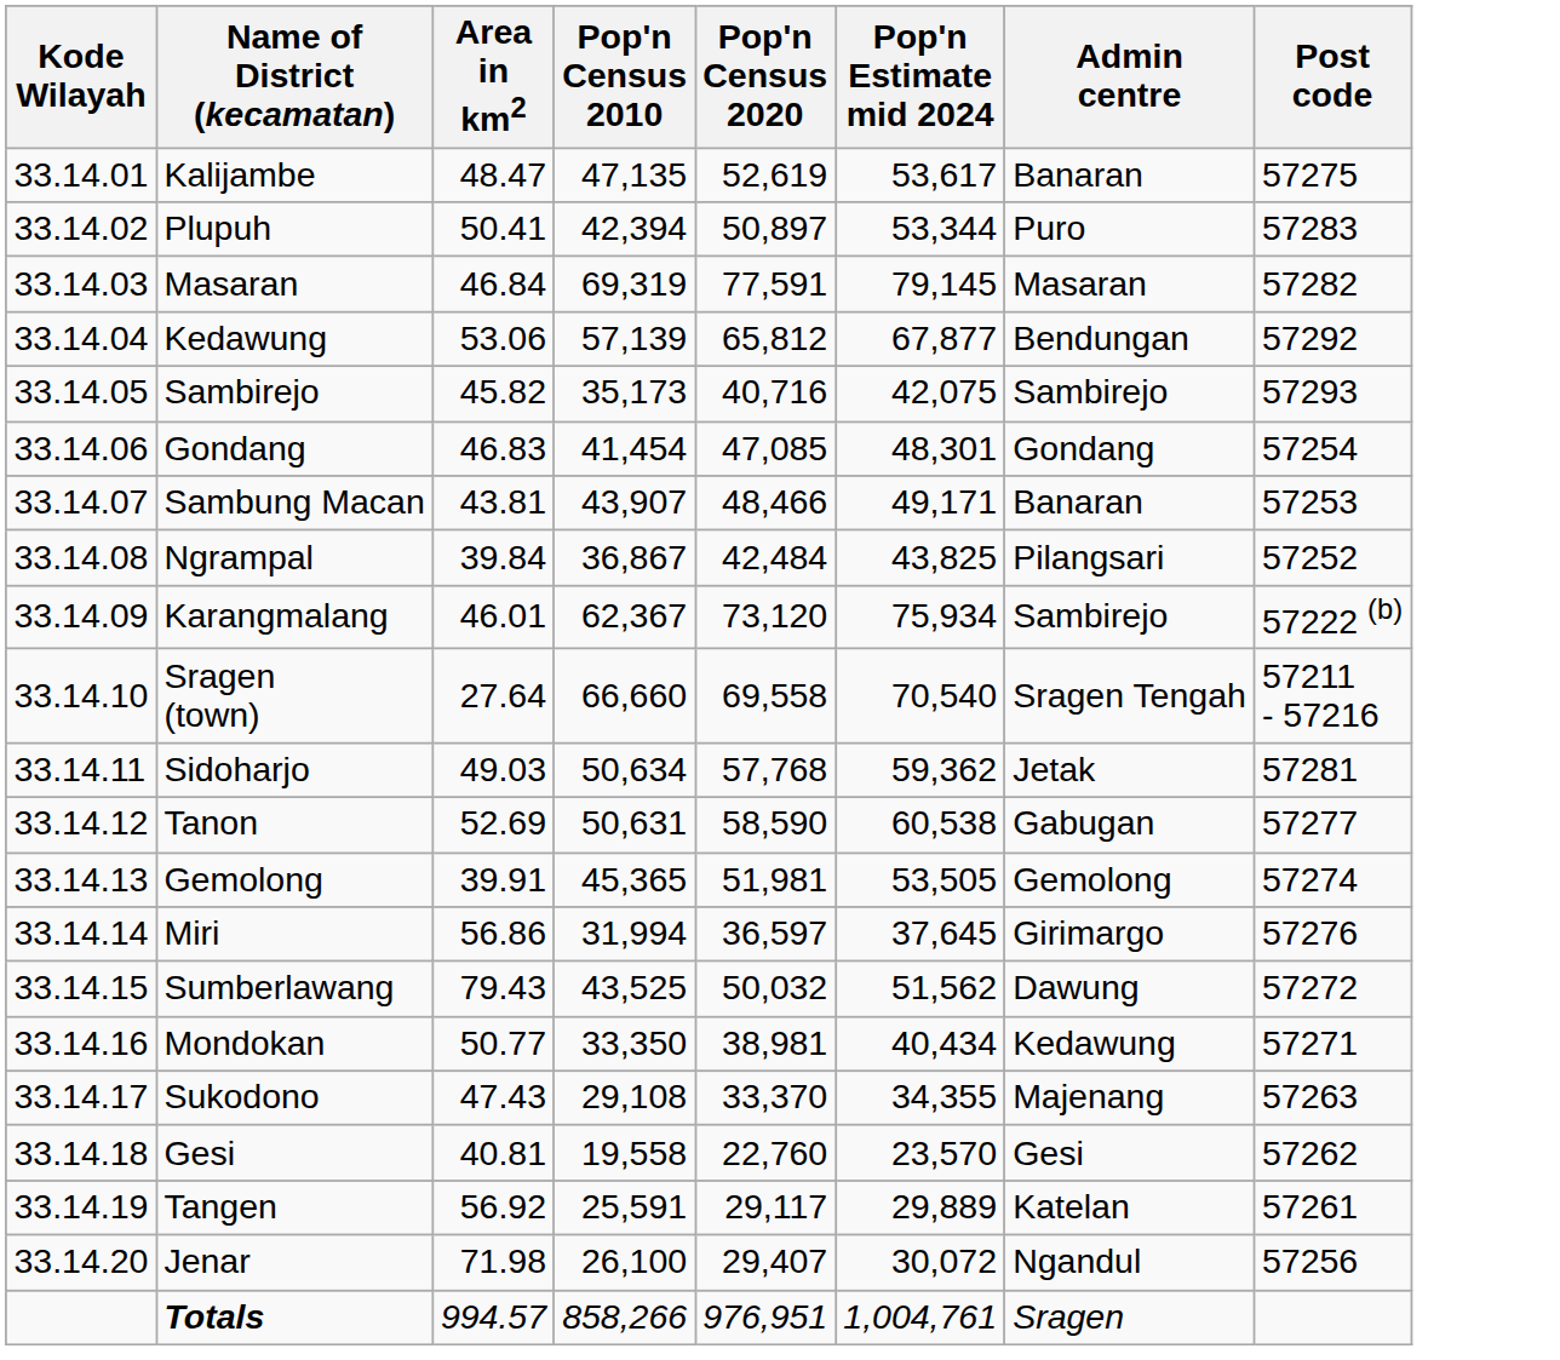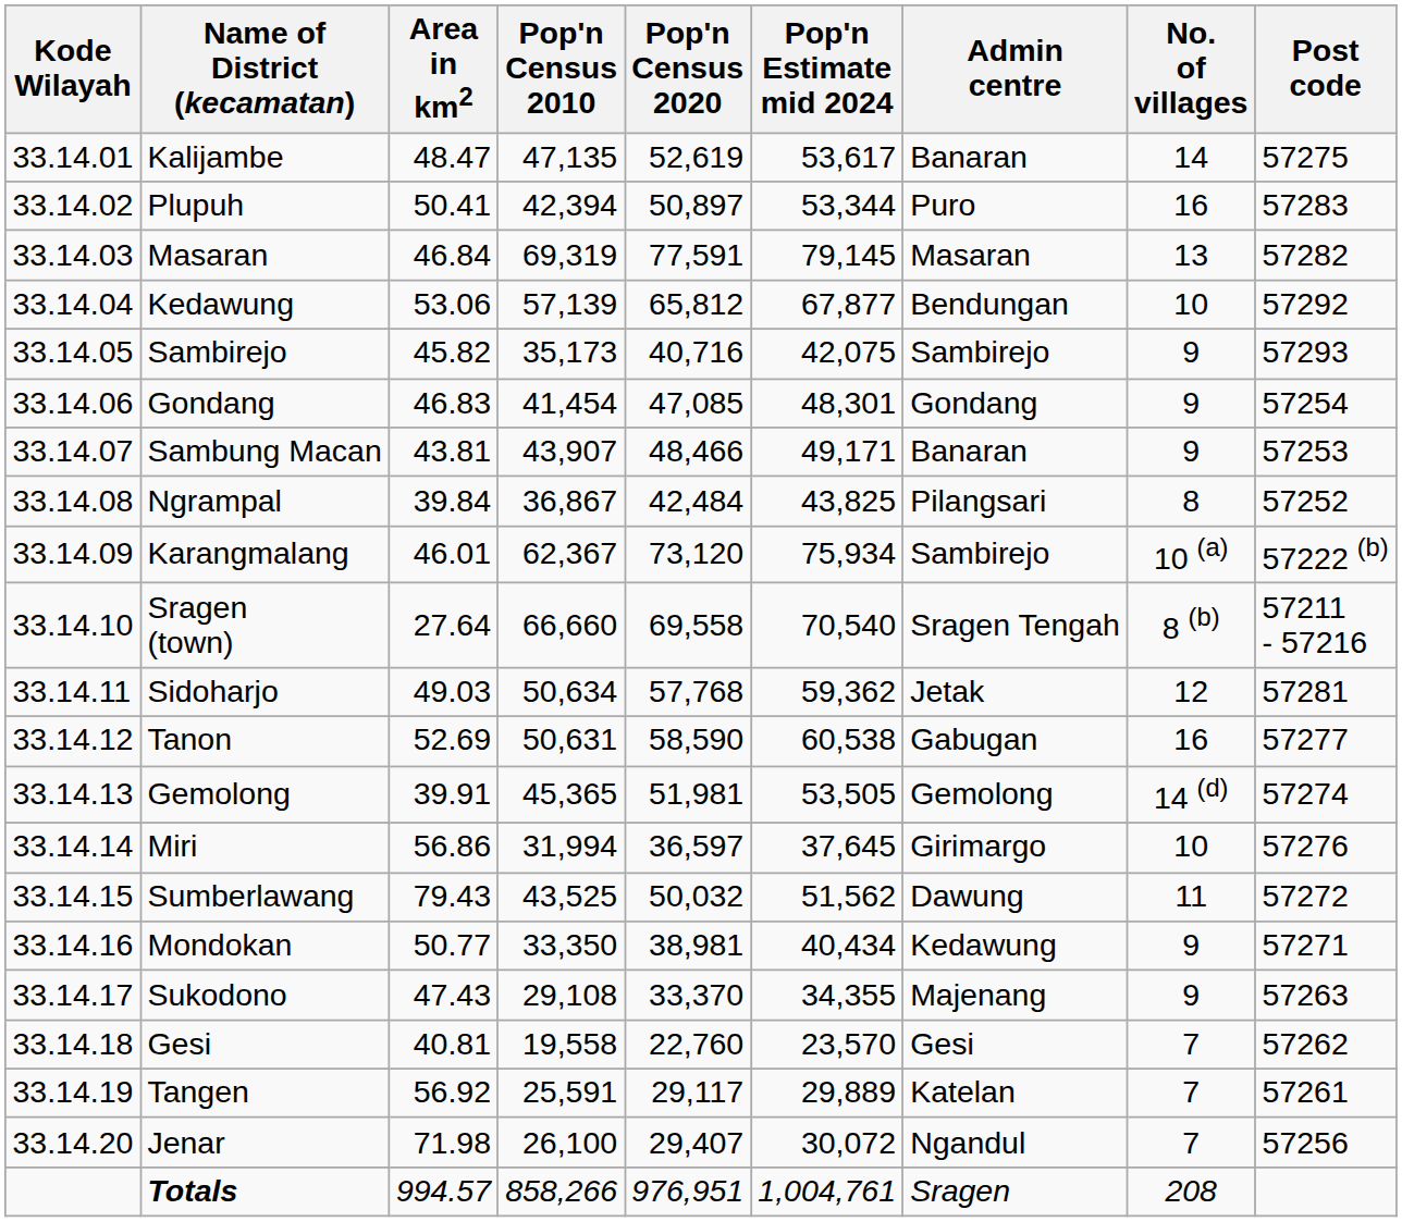 <table class="sortable wikitable">
 <tr>
 <th>Kode <br>Wilayah</th>
 <th>Name of<br>District<br>(<em>kecamatan</em>)</th>
 <th>Area <br> in<br>km<sup>2</sup></th>
 <th>Pop'n<br>Census<br>2010</th>
 <th>Pop'n<br>Census<br>2020</th>
 <th>Pop'n<br>Estimate<br>mid 2024</th>
 <th>Admin<br>centre</th>
+<th>No.<br>of<br>villages</th>
 <th>Post<br>code</th>
 </tr>
 <tr>
 <td>33.14.01</td>
 <td>Kalijambe </td>
 <td align="right">48.47</td>
 <td align="right">47,135</td>
 <td align="right">52,619</td>
 <td align="right">53,617</td>
 <td>Banaran</td>
+<td align="center">14</td>
 <td>57275</td>
 </tr>
 <tr>
 <td>33.14.02</td>
 <td>Plupuh </td>
 <td align="right">50.41</td>
 <td align="right">42,394</td>
 <td align="right">50,897</td>
 <td align="right">53,344</td>
 <td>Puro</td>
+<td align="center">16</td>
 <td>57283</td>
 </tr>
 <tr>
 <td>33.14.03</td>
 <td>Masaran </td>
 <td align="right">46.84</td>
 <td align="right">69,319</td>
 <td align="right">77,591</td>
 <td align="right">79,145</td>
 <td>Masaran</td>
+<td align="center">13</td>
 <td>57282</td>
 </tr>
 <tr>
 <td>33.14.04</td>
 <td>Kedawung </td>
 <td align="right">53.06</td>
 <td align="right">57,139</td>
 <td align="right">65,812</td>
 <td align="right">67,877</td>
 <td>Bendungan</td>
+<td align="center">10</td>
 <td>57292</td>
 </tr>
 <tr>
 <td>33.14.05</td>
 <td>Sambirejo </td>
 <td align="right">45.82</td>
 <td align="right">35,173</td>
 <td align="right">40,716</td>
 <td align="right">42,075</td>
 <td>Sambirejo</td>
+<td align="center">9</td>
 <td>57293</td>
 </tr>
 <tr>
 <td>33.14.06</td>
 <td>Gondang </td>
 <td align="right">46.83</td>
 <td align="right">41,454</td>
 <td align="right">47,085</td>
 <td align="right">48,301</td>
 <td>Gondang</td>
+<td align="center">9</td>
 <td>57254</td>
 </tr>
 <tr>
 <td>33.14.07</td>
 <td>Sambung Macan </td>
 <td align="right">43.81</td>
 <td align="right">43,907</td>
 <td align="right">48,466</td>
 <td align="right">49,171</td>
 <td>Banaran</td>
+<td align="center">9</td>
 <td>57253</td>
 </tr>
 <tr>
 <td>33.14.08</td>
 <td>Ngrampal </td>
 <td align="right">39.84</td>
 <td align="right">36,867</td>
 <td align="right">42,484</td>
 <td align="right">43,825</td>
 <td>Pilangsari</td>
+<td align="center">8</td>
 <td>57252</td>
 </tr>
 <tr>
 <td>33.14.09</td>
 <td>Karangmalang </td>
 <td align="right">46.01</td>
 <td align="right">62,367</td>
 <td align="right">73,120</td>
 <td align="right">75,934</td>
 <td>Sambirejo</td>
+<td align="center">10 <sup>(a)</sup></td>
 <td>57222 <sup>(b)</sup></td>
 </tr>
 <tr>
 <td>33.14.10</td>
 <td>Sragen <br>(town)</td>
 <td align="right">27.64</td>
 <td align="right">66,660</td>
 <td align="right">69,558</td>
 <td align="right">70,540</td>
 <td>Sragen Tengah</td>
+<td align="center">8 <sup>(b)</sup></td>
 <td>57211 <br>- 57216</td>
 </tr>
 <tr>
 <td>33.14.11</td>
 <td>Sidoharjo </td>
 <td align="right">49.03</td>
 <td align="right">50,634</td>
 <td align="right">57,768</td>
 <td align="right">59,362</td>
 <td>Jetak</td>
+<td align="center">12</td>
 <td>57281</td>
 </tr>
 <tr>
 <td>33.14.12</td>
 <td>Tanon </td>
 <td align="right">52.69</td>
 <td align="right">50,631</td>
 <td align="right">58,590</td>
 <td align="right">60,538</td>
 <td>Gabugan</td>
+<td align="center">16</td>
 <td>57277</td>
 </tr>
 <tr>
 <td>33.14.13</td>
 <td>Gemolong </td>
 <td align="right">39.91</td>
 <td align="right">45,365</td>
 <td align="right">51,981</td>
 <td align="right">53,505</td>
 <td>Gemolong</td>
+<td align="center">14 <sup>(d)</sup></td>
 <td>57274</td>
 </tr>
 <tr>
 <td>33.14.14</td>
 <td>Miri </td>
 <td align="right">56.86</td>
 <td align="right">31,994</td>
 <td align="right">36,597</td>
 <td align="right">37,645</td>
 <td>Girimargo</td>
+<td align="center">10</td>
 <td>57276</td>
 </tr>
 <tr>
 <td>33.14.15</td>
 <td>Sumberlawang </td>
 <td align="right">79.43</td>
 <td align="right">43,525</td>
 <td align="right">50,032</td>
 <td align="right">51,562</td>
 <td>Dawung</td>
+<td align="center">11</td>
 <td>57272</td>
 </tr>
 <tr>
 <td>33.14.16</td>
 <td>Mondokan </td>
 <td align="right">50.77</td>
 <td align="right">33,350</td>
 <td align="right">38,981</td>
 <td align="right">40,434</td>
 <td>Kedawung</td>
+<td align="center">9</td>
 <td>57271</td>
 </tr>
 <tr>
 <td>33.14.17</td>
 <td>Sukodono </td>
 <td align="right">47.43</td>
 <td align="right">29,108</td>
 <td align="right">33,370</td>
 <td align="right">34,355</td>
 <td>Majenang</td>
+<td align="center">9</td>
 <td>57263</td>
 </tr>
 <tr>
 <td>33.14.18</td>
 <td>Gesi </td>
 <td align="right">40.81</td>
 <td align="right">19,558</td>
 <td align="right">22,760</td>
 <td align="right">23,570</td>
 <td>Gesi</td>
+<td align="center">7</td>
 <td>57262</td>
 </tr>
 <tr>
 <td>33.14.19</td>
 <td>Tangen </td>
 <td align="right">56.92</td>
 <td align="right">25,591</td>
 <td align="right">29,117</td>
 <td align="right">29,889</td>
 <td>Katelan</td>
+<td align="center">7</td>
 <td>57261</td>
 </tr>
 <tr>
 <td>33.14.20</td>
 <td>Jenar </td>
 <td align="right">71.98</td>
 <td align="right">26,100</td>
 <td align="right">29,407</td>
 <td align="right">30,072</td>
 <td>Ngandul</td>
+<td align="center">7</td>
 <td>57256</td>
 </tr>
 <tr>
 <td></td>
 <td><strong><em>Totals</em></strong></td>
 <td align="right"><em>994.57</em></td>
 <td align="right"><em>858,266</em></td>
 <td align="right"><em>976,951</em></td>
 <td align="right"><em>1,004,761</em></td>
 <td><em>Sragen</em></td>
+<td align="center"><em>208</em></td>
 <td></td>
 </tr>
 </table>
